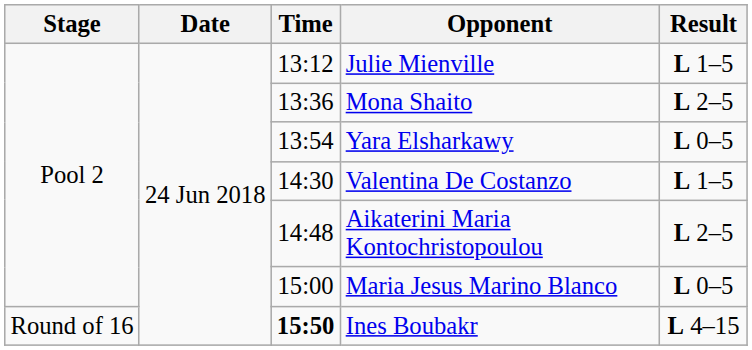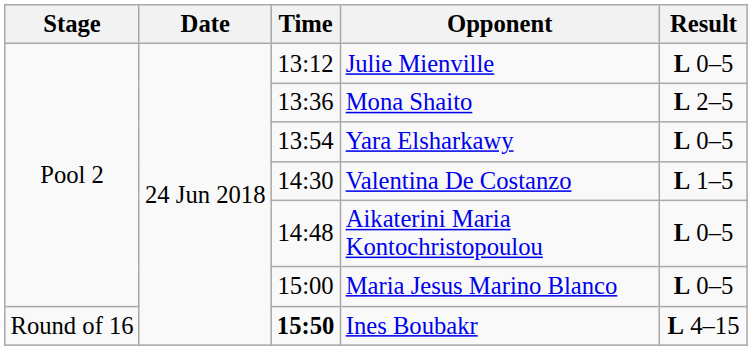 <table class=wikitable>
 <tr>
 <th width=80>Stage</th>
 <th>Date</th>
 <th>Time</th>
 <th width=200>Opponent</th>
 <th width=50>Result</th>
 </tr>
 <tr align=center>
 <td rowspan=6>Pool 2</td>
 <td rowspan=7>24 Jun 2018</td>
 <td>13:12</td>
 <td align=left> <a href='#'>Julie Mienville</a></td>
-<td><strong>L</strong> 1–5</td>
+<td><strong>L</strong> 0–5</td>
 </tr>
 <tr align=center>
 <td>13:36</td>
 <td align=left> <a href='#'>Mona Shaito</a></td>
 <td><strong>L</strong> 2–5</td>
 </tr>
 <tr align=center>
 <td>13:54</td>
 <td align=left> <a href='#'>Yara Elsharkawy</a></td>
 <td><strong>L</strong> 0–5</td>
 </tr>
 <tr align=center>
 <td>14:30</td>
 <td align=left> <a href='#'>Valentina De Costanzo</a></td>
 <td><strong>L</strong> 1–5</td>
 </tr>
 <tr align=center>
 <td>14:48</td>
 <td align=left> <a href='#'>Aikaterini Maria Kontochristopoulou</a></td>
-<td><strong>L</strong> 2–5</td>
+<td><strong>L</strong> 0–5</td>
 </tr>
 <tr align=center>
 <td>15:00</td>
 <td align=left> <a href='#'>Maria Jesus Marino Blanco</a></td>
 <td><strong>L</strong> 0–5</td>
 </tr>
 <tr align=center>
 <td>Round of 16</td>
 <td><strong>15:50</strong></td>
 <td align=left> <a href='#'>Ines Boubakr</a></td>
 <td><strong>L</strong> 4–15</td>
 </tr>
 </table>
